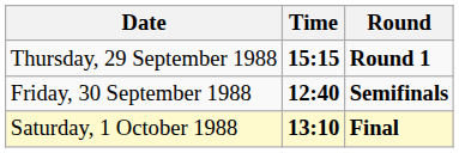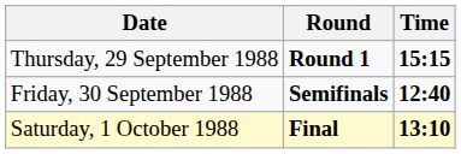 <table class="wikitable">
 <tr>
 <th>Date</th>
+<th>Round</th>
 <th>Time</th>
-<th>Round</th>
 </tr>
 <tr>
 <td>Thursday, 29 September 1988</td>
+<td><strong>Round 1</strong></td>
 <td><strong>15:15</strong></td>
-<td><strong>Round 1</strong></td>
 </tr>
 <tr>
 <td>Friday, 30 September 1988</td>
+<td><strong>Semifinals</strong></td>
 <td><strong>12:40</strong></td>
-<td><strong>Semifinals</strong></td>
 </tr>
 <tr style=background:lemonchiffon>
 <td>Saturday, 1 October 1988</td>
+<td><strong>Final</strong></td>
 <td><strong>13:10</strong></td>
-<td><strong>Final</strong></td>
 </tr>
 </table>
